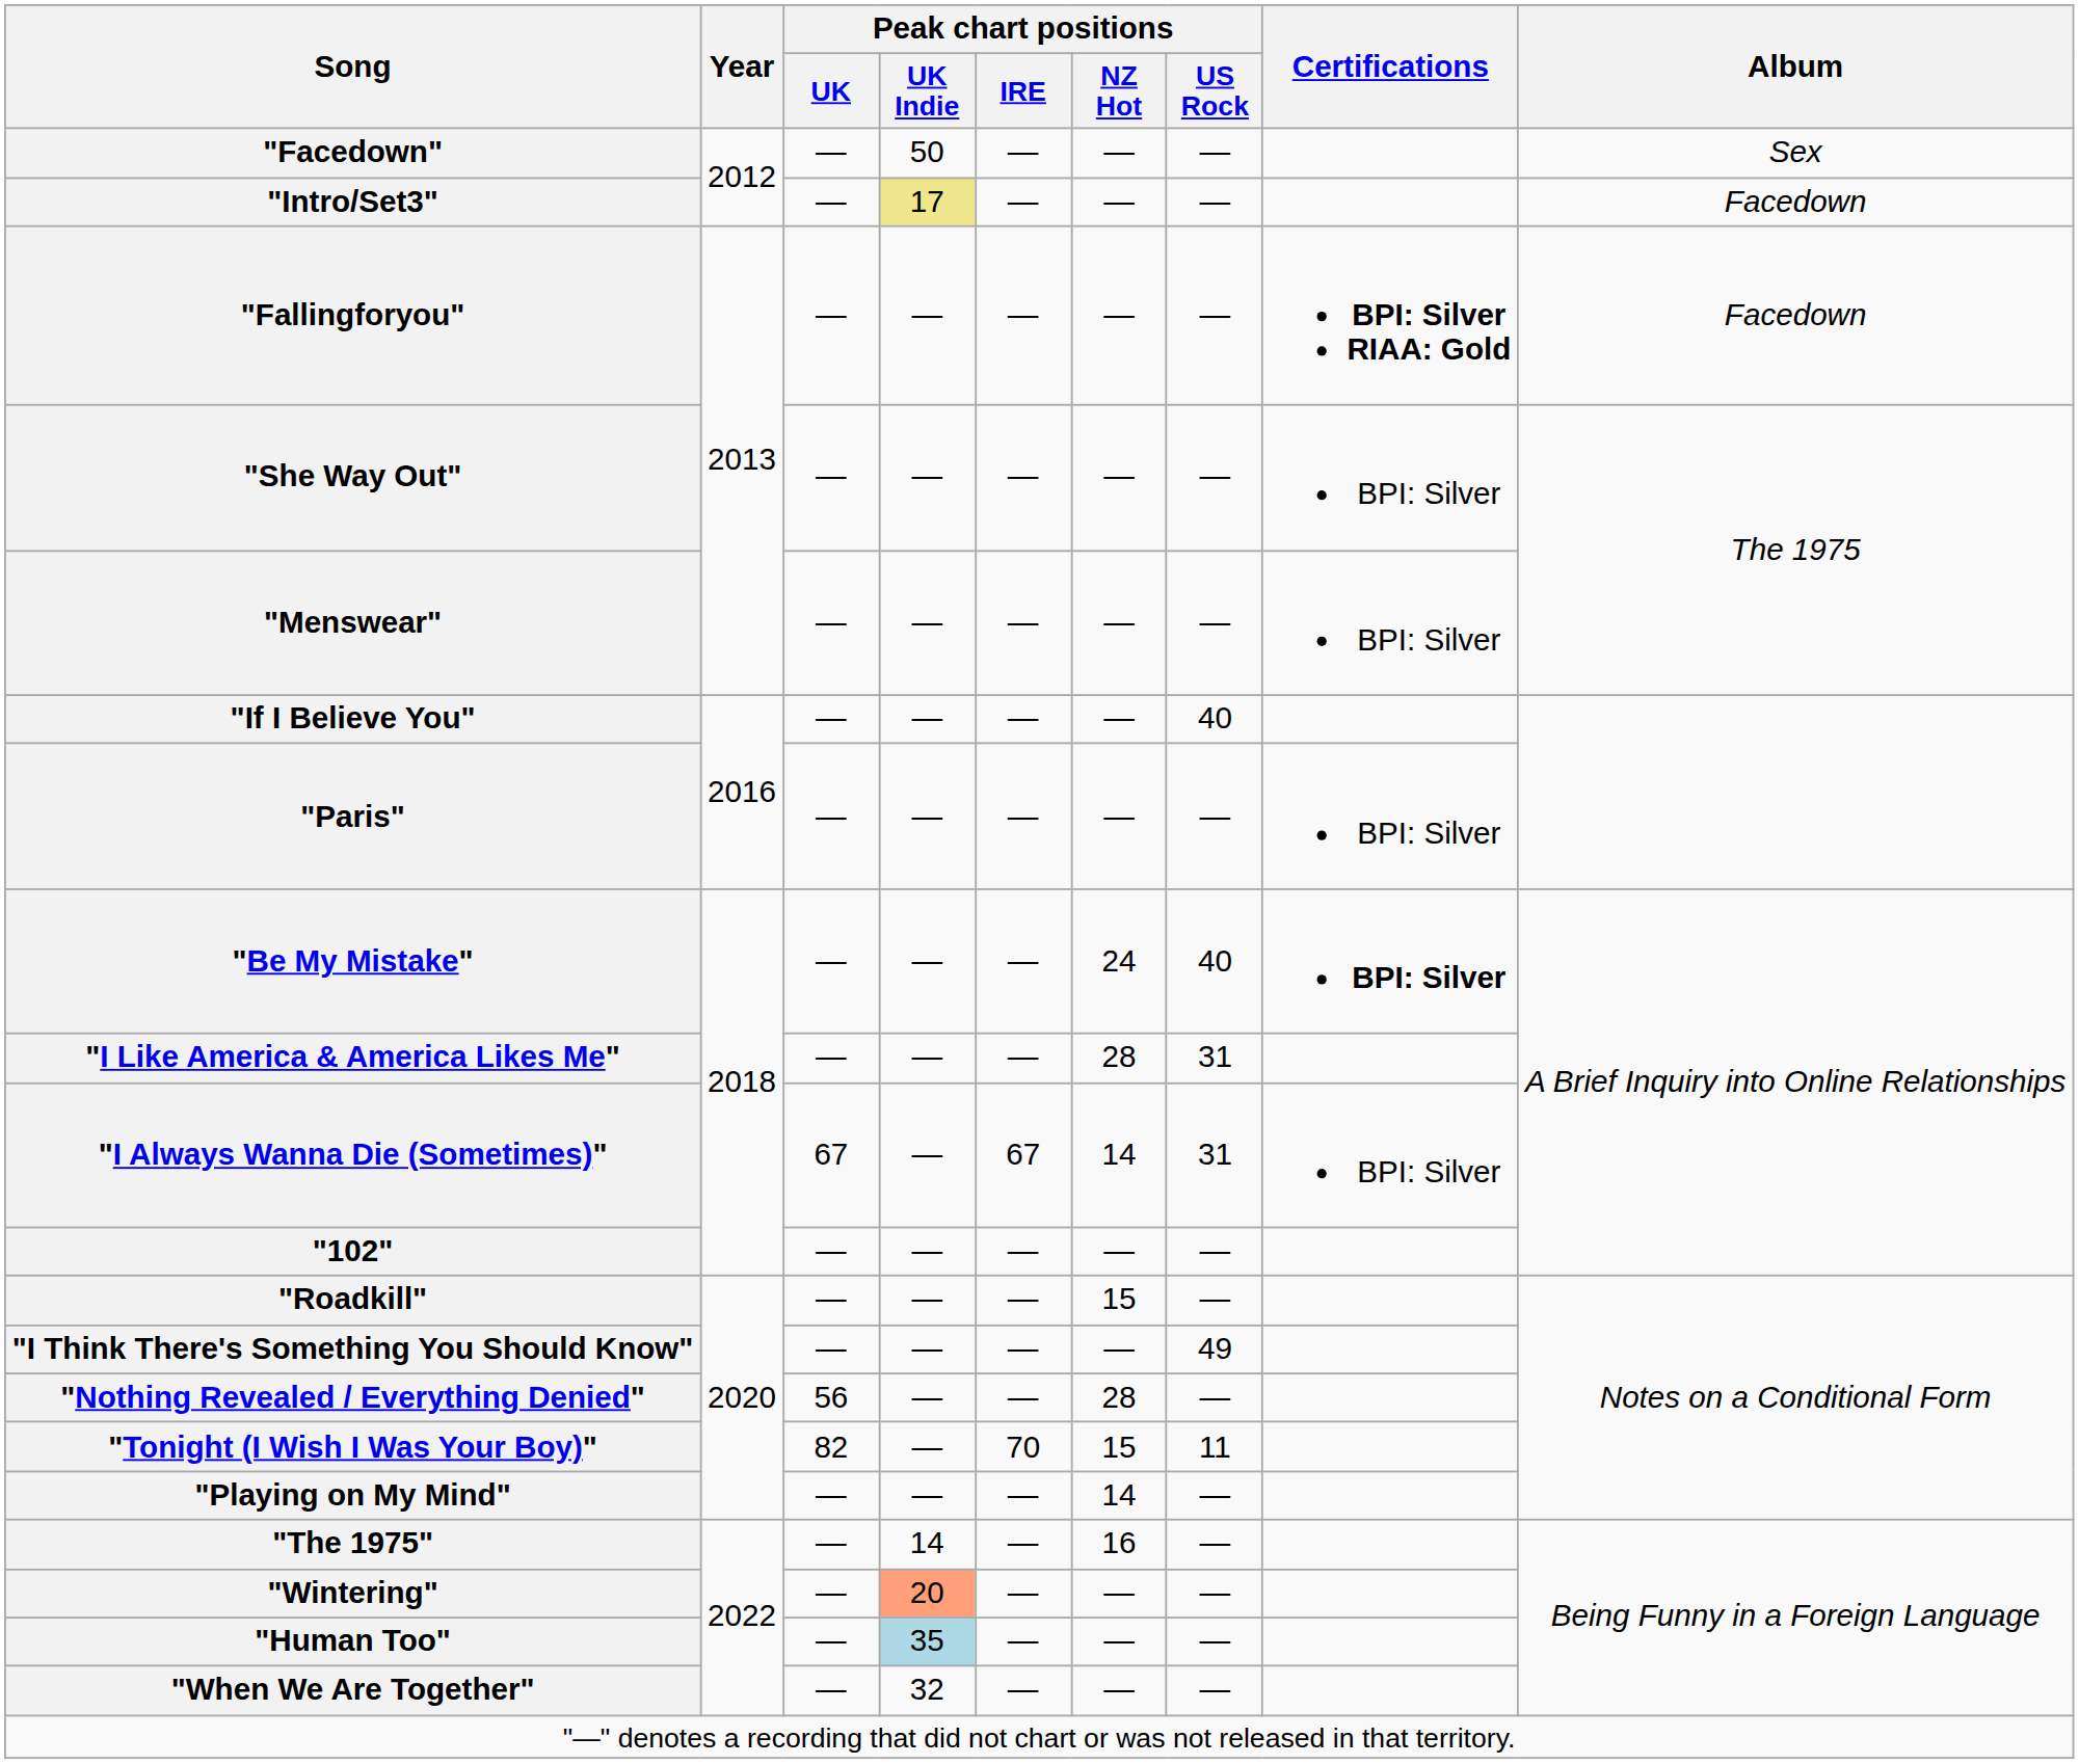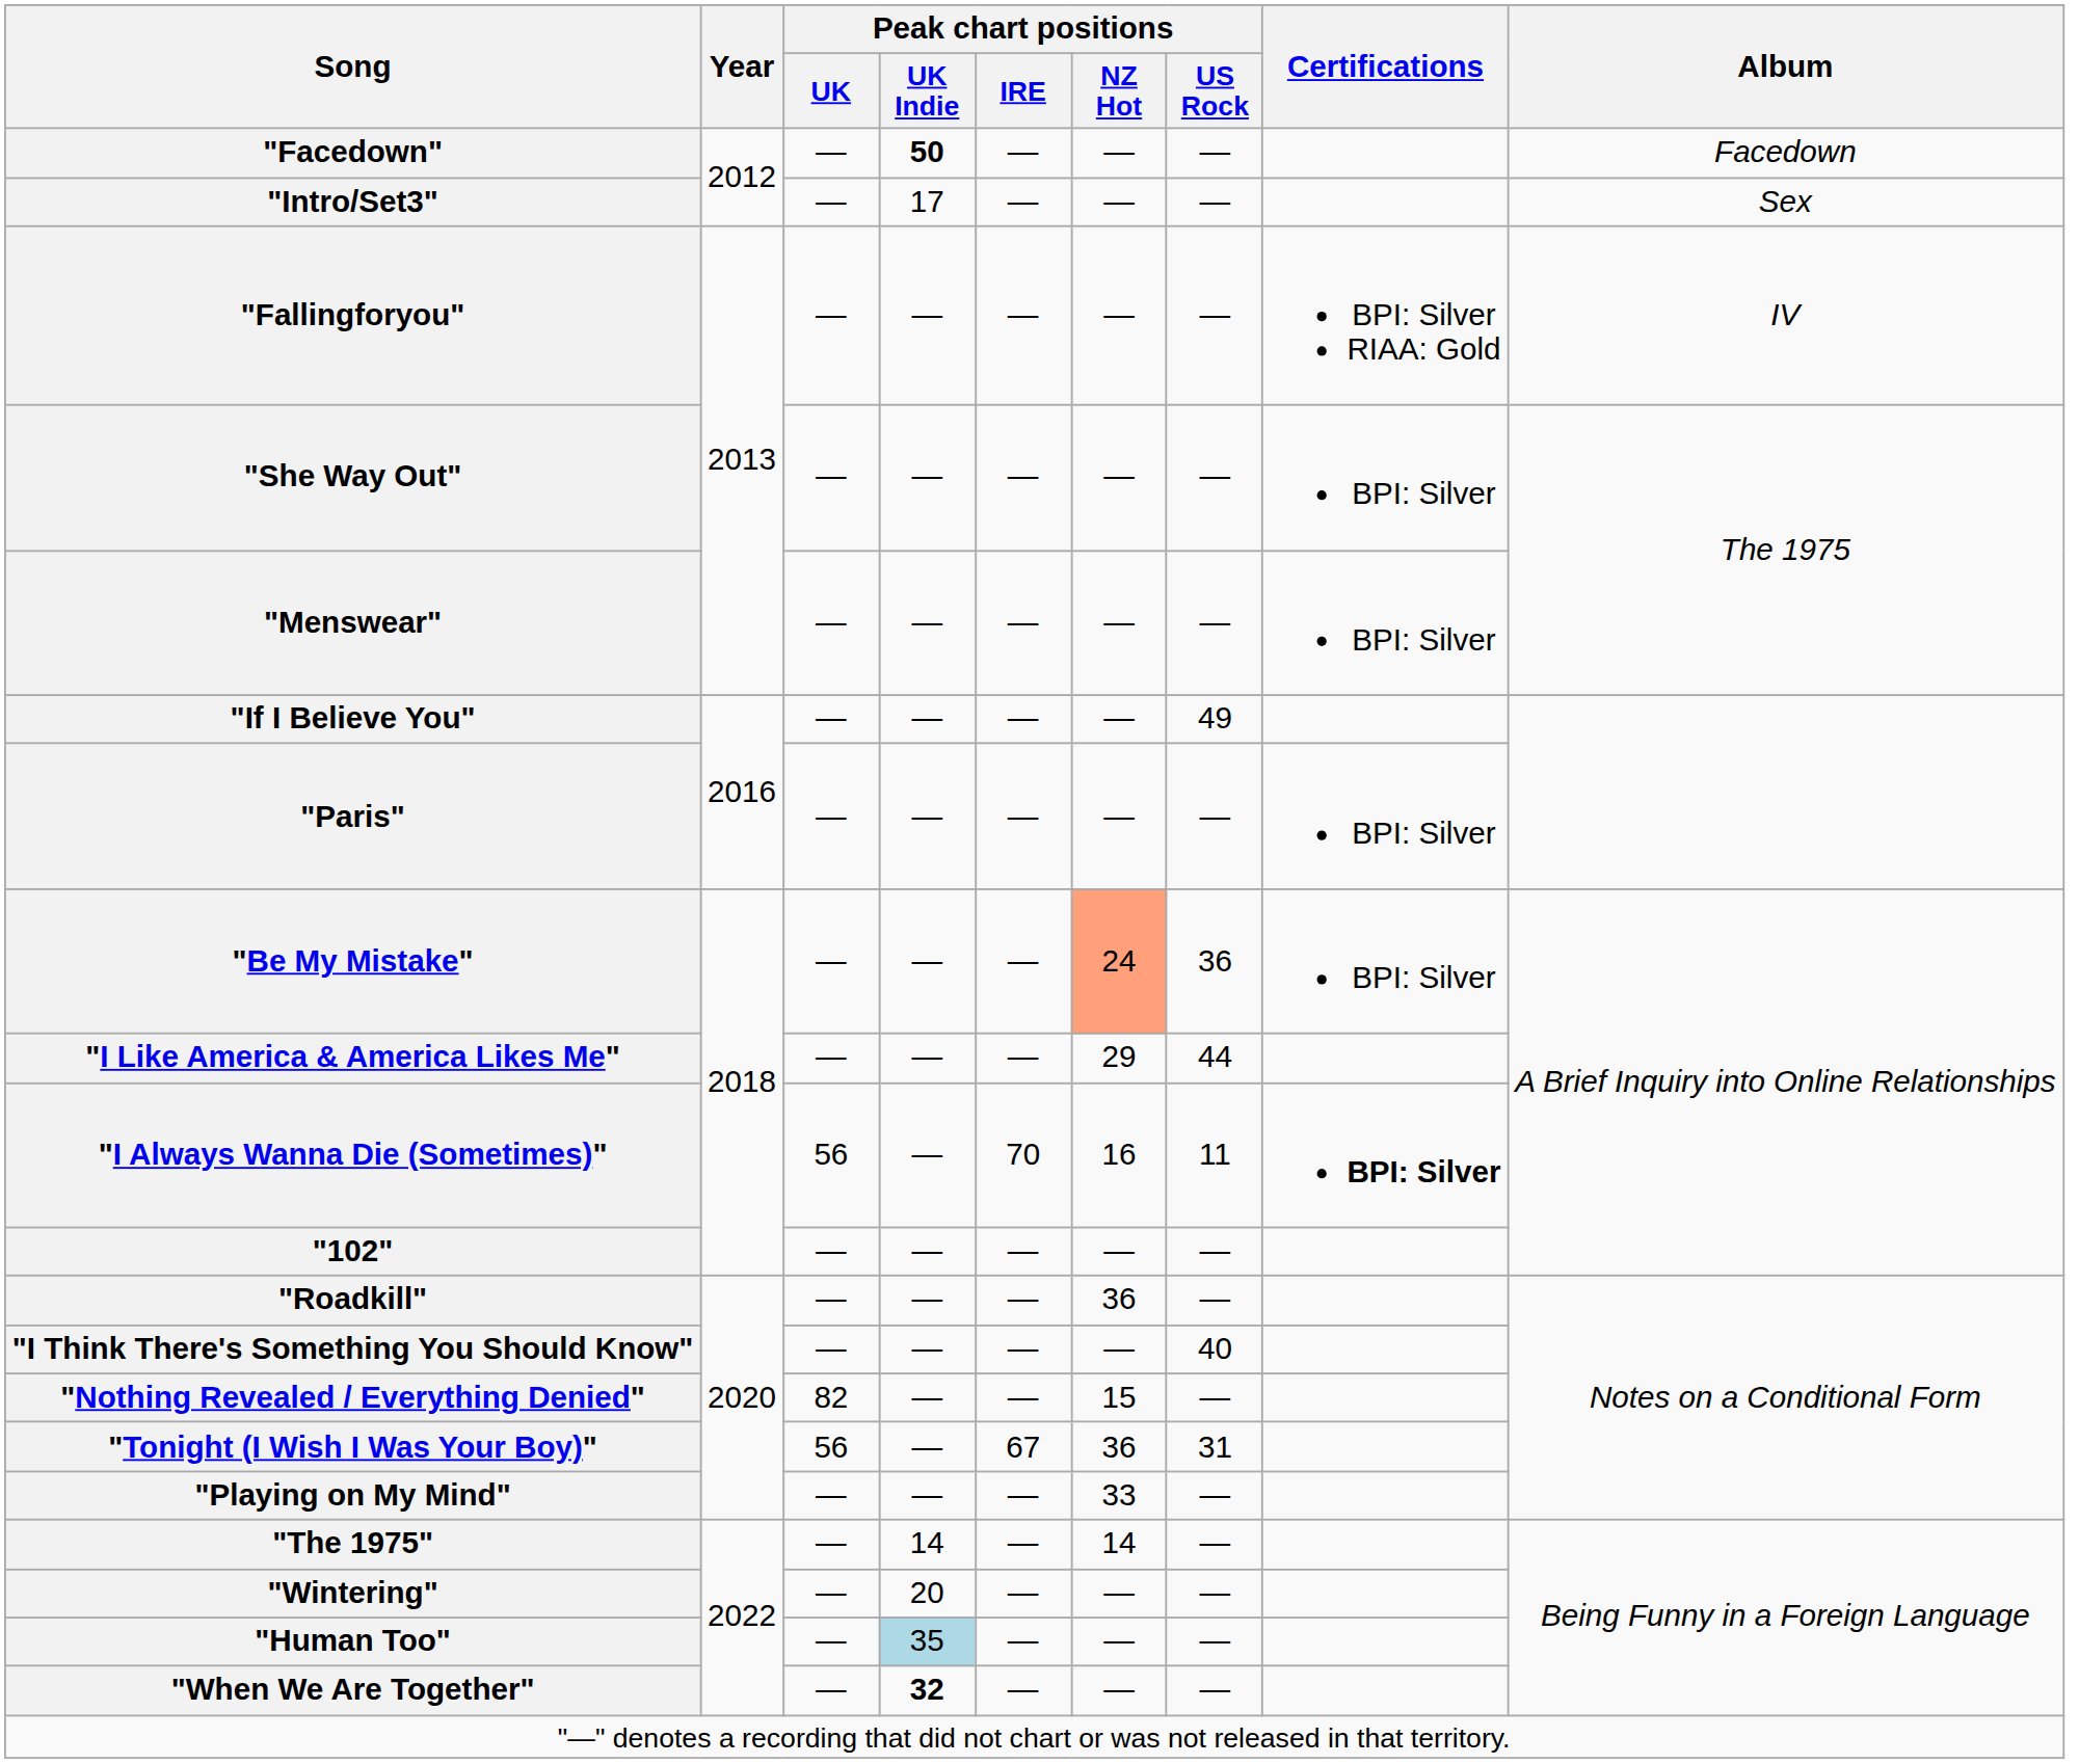 <table class="wikitable plainrowheaders" style="text-align:center;">
 <tr>
 <th scope="col" rowspan="2">Song</th>
 <th scope="col" rowspan="2">Year</th>
 <th scope="col" colspan="5">Peak chart positions</th>
 <th scope="col" rowspan="2"><a href='#'>Certifications</a></th>
 <th scope="col" rowspan="2">Album</th>
 </tr>
 <tr>
 <th scope="col" style="width:3em;font-size:90%;"><a href='#'>UK</a><br></th>
 <th scope="col" style="width:3em;font-size:90%;"><a href='#'>UK<br>Indie</a><br></th>
 <th scope="col" style="width:3em;font-size:90%;"><a href='#'>IRE</a><br></th>
 <th scope="col" style="width:3em;font-size:90%;"><a href='#'>NZ<br>Hot</a><br></th>
 <th scope="col" style="width:3em;font-size:90%;"><a href='#'>US<br>Rock</a><br></th>
 </tr>
 <tr>
 <th scope="row">"Facedown"</th>
 <td rowspan="2">2012</td>
 <td>—</td>
-<td>50</td>
+<td><strong>50</strong></td>
+<td>—</td>
+<td>—</td>
+<td>—</td>
+<td></td>
+<td><em>Facedown</em></td>
+</tr>
+<tr>
+<th scope="row">"Intro/Set3"</th>
+<td>—</td>
+<td>17</td>
 <td>—</td>
 <td>—</td>
 <td>—</td>
 <td></td>
 <td><em>Sex</em></td>
-</tr>
-<tr>
-<th scope="row">"Intro/Set3"</th>
-<td>—</td>
-<td style="background: khaki;">17</td>
-<td>—</td>
-<td>—</td>
-<td>—</td>
-<td></td>
-<td><em>Facedown</em></td>
 </tr>
 <tr>
 <th scope="row">"Fallingforyou"</th>
 <td rowspan="3">2013</td>
 <td>—</td>
 <td>—</td>
 <td>—</td>
 <td>—</td>
 <td>—</td>
-<td><strong><br><ul><li>BPI: Silver</li><li>RIAA: Gold</li></ul></strong></td>
-<td><em>Facedown</em></td>
+<td><br><ul><li>BPI: Silver</li><li>RIAA: Gold</li></ul></td>
+<td><em>IV</em></td>
 </tr>
 <tr>
 <th scope="row">"She Way Out"</th>
 <td>—</td>
 <td>—</td>
 <td>—</td>
 <td>—</td>
 <td>—</td>
 <td><br><ul><li>BPI: Silver</li></ul></td>
 <td rowspan="2"><em>The 1975</em></td>
 </tr>
 <tr>
 <th scope="row">"Menswear"</th>
 <td>—</td>
 <td>—</td>
 <td>—</td>
 <td>—</td>
 <td>—</td>
 <td><br><ul><li>BPI: Silver</li></ul></td>
 </tr>
 <tr>
 <th scope="row">"If I Believe You"</th>
 <td rowspan="2">2016</td>
 <td>—</td>
 <td>—</td>
 <td>—</td>
 <td>—</td>
-<td>40</td>
+<td>49</td>
 <td></td>
 <td rowspan="2"><em>  </em></td>
 </tr>
 <tr>
 <th scope="row">"Paris"</th>
 <td>—</td>
 <td>—</td>
 <td>—</td>
 <td>—</td>
 <td>—</td>
 <td><br><ul><li>BPI: Silver</li></ul></td>
 </tr>
 <tr>
 <th scope="row">"<a href='#'>Be My Mistake</a>"</th>
 <td rowspan="4">2018</td>
 <td>—</td>
 <td>—</td>
 <td>—</td>
-<td>24</td>
-<td>40</td>
-<td><strong><br><ul><li>BPI: Silver</li></ul></strong></td>
+<td style="background: lightsalmon;">24</td>
+<td>36</td>
+<td><br><ul><li>BPI: Silver</li></ul></td>
 <td rowspan="4"><em>A Brief Inquiry into Online Relationships</em></td>
 </tr>
 <tr>
 <th scope="row">"<a href='#'>I Like America & America Likes Me</a>"</th>
 <td>—</td>
 <td>—</td>
 <td>—</td>
-<td>28</td>
-<td>31</td>
+<td>29</td>
+<td>44</td>
 <td></td>
 </tr>
 <tr>
 <th scope="row">"<a href='#'>I Always Wanna Die (Sometimes)</a>"</th>
-<td>67</td>
+<td>56</td>
 <td>—</td>
-<td>67</td>
-<td>14</td>
-<td>31</td>
-<td><br><ul><li>BPI: Silver</li></ul></td>
+<td>70</td>
+<td>16</td>
+<td>11</td>
+<td><strong><br><ul><li>BPI: Silver</li></ul></strong></td>
 </tr>
 <tr>
 <th scope="row">"102"</th>
 <td>—</td>
 <td>—</td>
 <td>—</td>
 <td>—</td>
 <td>—</td>
 <td></td>
 </tr>
 <tr>
 <th scope="row">"Roadkill"</th>
 <td rowspan="5">2020</td>
 <td>—</td>
 <td>—</td>
 <td>—</td>
-<td>15</td>
+<td>36</td>
 <td>—</td>
 <td></td>
 <td rowspan="5"><em>Notes on a Conditional Form</em></td>
 </tr>
 <tr>
 <th scope="row">"I Think There's Something You Should Know"</th>
 <td>—</td>
 <td>—</td>
 <td>—</td>
 <td>—</td>
-<td>49</td>
+<td>40</td>
 <td></td>
 </tr>
 <tr>
 <th scope="row">"<a href='#'>Nothing Revealed / Everything Denied</a>"</th>
-<td>56</td>
+<td>82</td>
 <td>—</td>
 <td>—</td>
-<td>28</td>
+<td>15</td>
 <td>—</td>
 <td></td>
 </tr>
 <tr>
 <th scope="row">"<a href='#'>Tonight (I Wish I Was Your Boy)</a>"</th>
-<td>82</td>
+<td>56</td>
 <td>—</td>
-<td>70</td>
-<td>15</td>
-<td>11</td>
+<td>67</td>
+<td>36</td>
+<td>31</td>
 <td></td>
 </tr>
 <tr>
 <th scope="row">"Playing on My Mind"</th>
 <td>—</td>
 <td>—</td>
 <td>—</td>
-<td>14</td>
+<td>33</td>
 <td>—</td>
 <td></td>
 </tr>
 <tr>
 <th scope="row">"The 1975"</th>
 <td rowspan="4">2022</td>
 <td>—</td>
 <td>14</td>
 <td>—</td>
-<td>16</td>
+<td>14</td>
 <td>—</td>
 <td></td>
 <td rowspan="4"><em>Being Funny in a Foreign Language</em></td>
 </tr>
 <tr>
 <th scope="row">"Wintering"</th>
 <td>—</td>
-<td style="background: lightsalmon;">20</td>
+<td>20</td>
 <td>—</td>
 <td>—</td>
 <td>—</td>
 <td></td>
 </tr>
 <tr>
 <th scope="row">"Human Too"</th>
 <td>—</td>
 <td style="background: lightblue;">35</td>
 <td>—</td>
 <td>—</td>
 <td>—</td>
 <td></td>
 </tr>
 <tr>
 <th scope="row">"When We Are Together"</th>
 <td>—</td>
-<td>32</td>
+<td><strong>32</strong></td>
 <td>—</td>
 <td>—</td>
 <td>—</td>
 <td></td>
 </tr>
 <tr>
 <td colspan="9" style="font-size:90%">"—" denotes a recording that did not chart or was not released in that territory.</td>
 </tr>
 </table>
